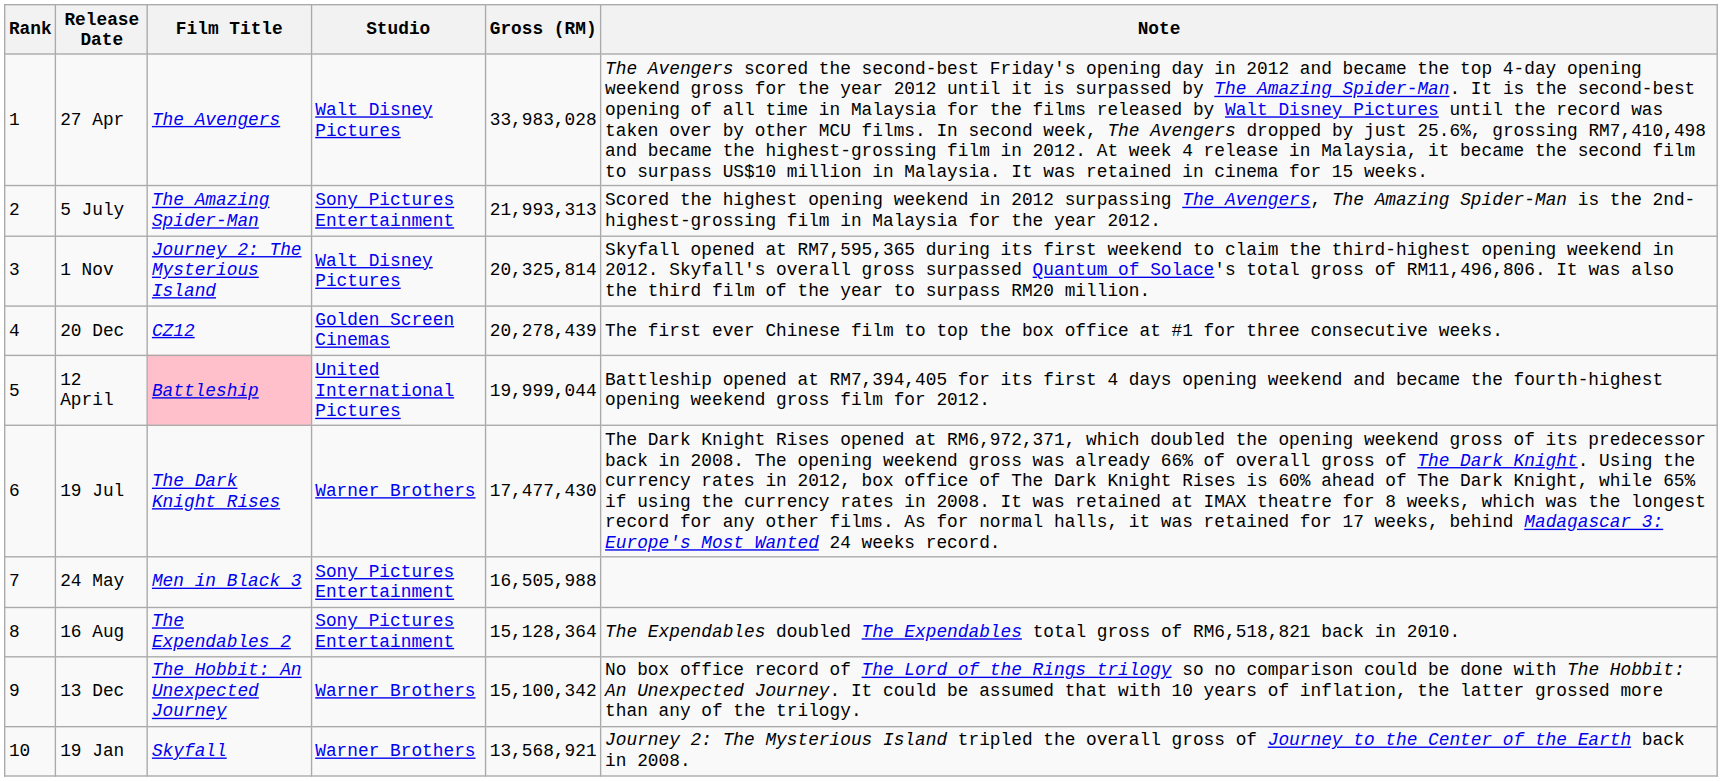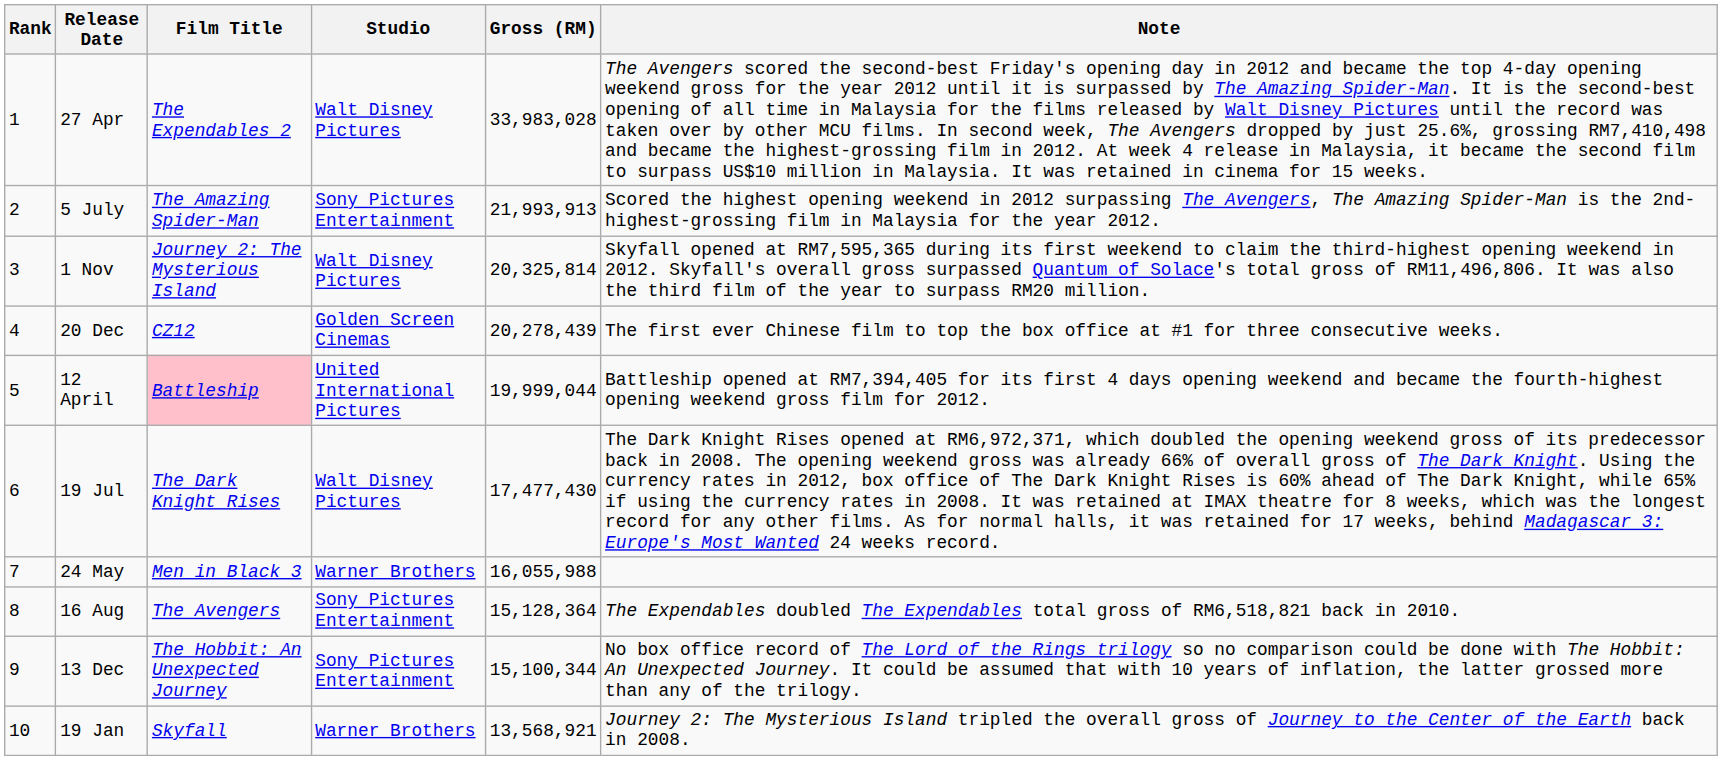 <table class="wikitable sortable" style="text-align:left">
 <tr>
 <th>Rank</th>
 <th>Release Date</th>
 <th>Film Title</th>
 <th>Studio</th>
 <th>Gross (RM)</th>
 <th>Note</th>
 </tr>
 <tr>
 <td>1</td>
 <td>27 Apr</td>
-<td><em><a href='#'>The Avengers</a></em></td>
+<td><em><a href='#'>The Expendables 2</a></em></td>
 <td><a href='#'>Walt Disney Pictures</a></td>
 <td>33,983,028</td>
 <td><em>The Avengers</em> scored the second-best Friday's opening day in 2012 and became the top 4-day opening weekend gross for the year 2012 until it is surpassed by <em><a href='#'>The Amazing Spider-Man</a></em>. It is the second-best opening of all time in Malaysia for the films released by <a href='#'>Walt Disney Pictures</a> until the record was taken over by other MCU films. In second week, <em>The Avengers</em> dropped by just 25.6%, grossing RM7,410,498 and became the highest-grossing film in 2012. At week 4 release in Malaysia, it became the second film to surpass US$10 million in Malaysia. It was retained in cinema for 15 weeks.</td>
 </tr>
 <tr>
 <td>2</td>
 <td>5 July</td>
 <td><em><a href='#'>The Amazing Spider-Man</a></em></td>
 <td><a href='#'>Sony Pictures Entertainment</a></td>
-<td>21,993,313</td>
+<td>21,993,913</td>
 <td>Scored the highest opening weekend in 2012 surpassing <em><a href='#'>The Avengers</a></em>, <em>The Amazing Spider-Man</em> is the 2nd-highest-grossing film in Malaysia for the year 2012.</td>
 </tr>
 <tr>
 <td>3</td>
 <td>1 Nov</td>
 <td><em><a href='#'>Journey 2: The Mysterious Island</a></em></td>
 <td><a href='#'>Walt Disney Pictures</a></td>
 <td>20,325,814</td>
 <td>Skyfall opened at RM7,595,365 during its first weekend to claim the third-highest opening weekend in 2012. Skyfall's overall gross surpassed <a href='#'>Quantum of Solace</a>'s total gross of RM11,496,806. It was also the third film of the year to surpass RM20 million.</td>
 </tr>
 <tr>
 <td>4</td>
 <td>20 Dec</td>
 <td><em><a href='#'>CZ12</a></em></td>
 <td><a href='#'>Golden Screen Cinemas</a></td>
 <td>20,278,439</td>
 <td>The first ever Chinese film to top the box office at #1 for three consecutive weeks.</td>
 </tr>
 <tr>
 <td>5</td>
 <td>12 April</td>
 <td style="background: pink;"><em><a href='#'>Battleship</a></em></td>
 <td><a href='#'>United International Pictures</a></td>
 <td>19,999,044</td>
 <td>Battleship opened at RM7,394,405 for its first 4 days opening weekend and became the fourth-highest opening weekend gross film for 2012.</td>
 </tr>
 <tr>
 <td>6</td>
 <td>19 Jul</td>
 <td><em><a href='#'>The Dark Knight Rises</a></em></td>
-<td><a href='#'>Warner Brothers</a></td>
+<td><a href='#'>Walt Disney Pictures</a></td>
 <td>17,477,430</td>
 <td>The Dark Knight Rises opened at RM6,972,371, which doubled the opening weekend gross of its predecessor back in 2008. The opening weekend gross was already 66% of overall gross of <em><a href='#'>The Dark Knight</a></em>. Using the currency rates in 2012, box office of The Dark Knight Rises is 60% ahead of The Dark Knight, while 65% if using the currency rates in 2008. It was retained at IMAX theatre for 8 weeks, which was the longest record for any other films. As for normal halls, it was retained for 17 weeks, behind <em><a href='#'>Madagascar 3: Europe's Most Wanted</a></em> 24 weeks record.</td>
 </tr>
 <tr>
 <td>7</td>
 <td>24 May</td>
 <td><em><a href='#'>Men in Black 3</a></em></td>
-<td><a href='#'>Sony Pictures Entertainment</a></td>
-<td>16,505,988</td>
+<td><a href='#'>Warner Brothers</a></td>
+<td>16,055,988</td>
 <td></td>
 </tr>
 <tr>
 <td>8</td>
 <td>16 Aug</td>
-<td><em><a href='#'>The Expendables 2</a></em></td>
+<td><em><a href='#'>The Avengers</a></em></td>
 <td><a href='#'>Sony Pictures Entertainment</a></td>
 <td>15,128,364</td>
 <td><em>The Expendables</em> doubled <em><a href='#'>The Expendables</a></em> total gross of RM6,518,821 back in 2010.</td>
 </tr>
 <tr>
 <td>9</td>
 <td>13 Dec</td>
 <td><em><a href='#'>The Hobbit: An Unexpected Journey</a></em></td>
-<td><a href='#'>Warner Brothers</a></td>
-<td>15,100,342</td>
+<td><a href='#'>Sony Pictures Entertainment</a></td>
+<td>15,100,344</td>
 <td>No box office record of <em><a href='#'>The Lord of the Rings trilogy</a></em> so no comparison could be done with <em>The Hobbit: An Unexpected Journey</em>. It could be assumed that with 10 years of inflation, the latter grossed more than any of the trilogy.</td>
 </tr>
 <tr>
 <td>10</td>
 <td>19 Jan</td>
 <td><em><a href='#'>Skyfall</a></em></td>
 <td><a href='#'>Warner Brothers</a></td>
 <td>13,568,921</td>
 <td><em>Journey 2: The Mysterious Island</em> tripled the overall gross of <em><a href='#'>Journey to the Center of the Earth</a></em> back in 2008.</td>
 </tr>
 </table>
